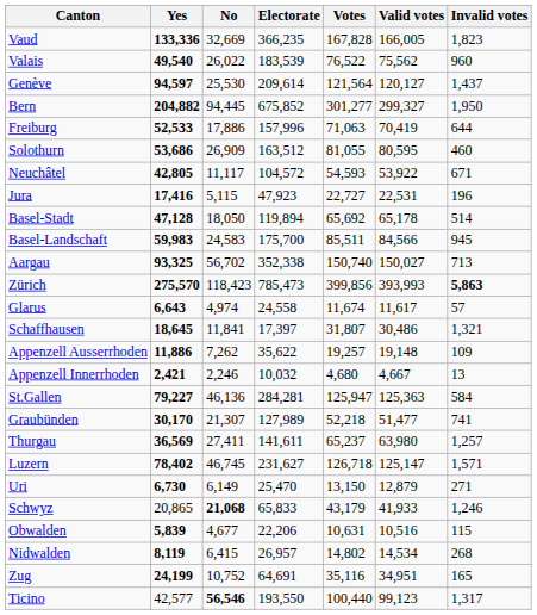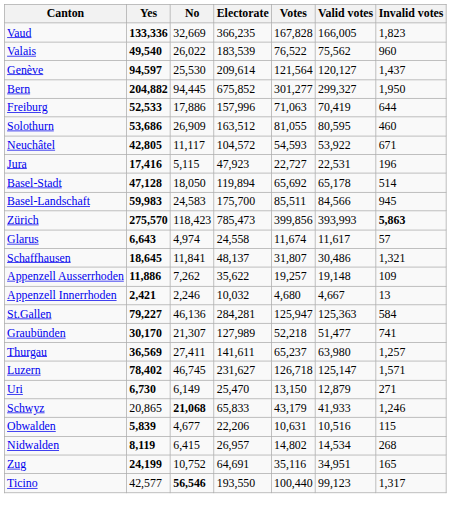 <table class="wikitable sortable">
 <tr>
 <th>Canton</th>
 <th>Yes</th>
 <th>No</th>
 <th>Electorate</th>
 <th>Votes</th>
 <th>Valid votes</th>
 <th>Invalid votes</th>
 </tr>
 <tr>
 <td><a href='#'>Vaud</a></td>
 <td><strong>133,336</strong></td>
 <td>32,669</td>
 <td>366,235</td>
 <td>167,828</td>
 <td>166,005</td>
 <td>1,823</td>
 </tr>
 <tr>
 <td><a href='#'>Valais</a></td>
 <td><strong>49,540</strong></td>
 <td>26,022</td>
 <td>183,539</td>
 <td>76,522</td>
 <td>75,562</td>
 <td>960</td>
 </tr>
 <tr>
 <td><a href='#'>Genève</a></td>
 <td><strong>94,597</strong></td>
 <td>25,530</td>
 <td>209,614</td>
 <td>121,564</td>
 <td>120,127</td>
 <td>1,437</td>
 </tr>
 <tr>
 <td><a href='#'>Bern</a></td>
 <td><strong>204,882</strong></td>
 <td>94,445</td>
 <td>675,852</td>
 <td>301,277</td>
 <td>299,327</td>
 <td>1,950</td>
 </tr>
 <tr>
 <td><a href='#'>Freiburg</a></td>
 <td><strong>52,533</strong></td>
 <td>17,886</td>
 <td>157,996</td>
 <td>71,063</td>
 <td>70,419</td>
 <td>644</td>
 </tr>
 <tr>
 <td><a href='#'>Solothurn</a></td>
 <td><strong>53,686</strong></td>
 <td>26,909</td>
 <td>163,512</td>
 <td>81,055</td>
 <td>80,595</td>
 <td>460</td>
 </tr>
 <tr>
 <td><a href='#'>Neuchâtel</a></td>
 <td><strong>42,805</strong></td>
 <td>11,117</td>
 <td>104,572</td>
 <td>54,593</td>
 <td>53,922</td>
 <td>671</td>
 </tr>
 <tr>
 <td><a href='#'>Jura</a></td>
 <td><strong>17,416</strong></td>
 <td>5,115</td>
 <td>47,923</td>
 <td>22,727</td>
 <td>22,531</td>
 <td>196</td>
 </tr>
 <tr>
 <td><a href='#'>Basel-Stadt</a></td>
 <td><strong>47,128</strong></td>
 <td>18,050</td>
 <td>119,894</td>
 <td>65,692</td>
 <td>65,178</td>
 <td>514</td>
 </tr>
 <tr>
 <td><a href='#'>Basel-Landschaft</a></td>
 <td><strong>59,983</strong></td>
 <td>24,583</td>
 <td>175,700</td>
 <td>85,511</td>
 <td>84,566</td>
 <td>945</td>
 </tr>
 <tr>
-<td><a href='#'>Aargau</a></td>
-<td><strong>93,325</strong></td>
-<td>56,702</td>
-<td>352,338</td>
-<td>150,740</td>
-<td>150,027</td>
-<td>713</td>
-</tr>
-<tr>
 <td><a href='#'>Zürich</a></td>
 <td><strong>275,570</strong></td>
 <td>118,423</td>
 <td>785,473</td>
 <td>399,856</td>
 <td>393,993</td>
 <td><strong>5,863</strong></td>
 </tr>
 <tr>
 <td><a href='#'>Glarus</a></td>
 <td><strong>6,643</strong></td>
 <td>4,974</td>
 <td>24,558</td>
 <td>11,674</td>
 <td>11,617</td>
 <td>57</td>
 </tr>
 <tr>
 <td><a href='#'>Schaffhausen</a></td>
 <td><strong>18,645</strong></td>
 <td>11,841</td>
-<td>17,397</td>
+<td>48,137</td>
 <td>31,807</td>
 <td>30,486</td>
 <td>1,321</td>
 </tr>
 <tr>
 <td><a href='#'>Appenzell Ausserrhoden</a></td>
 <td><strong>11,886</strong></td>
 <td>7,262</td>
 <td>35,622</td>
 <td>19,257</td>
 <td>19,148</td>
 <td>109</td>
 </tr>
 <tr>
 <td><a href='#'>Appenzell Innerrhoden</a></td>
 <td><strong>2,421</strong></td>
 <td>2,246</td>
 <td>10,032</td>
 <td>4,680</td>
 <td>4,667</td>
 <td>13</td>
 </tr>
 <tr>
 <td><a href='#'>St.Gallen</a></td>
 <td><strong>79,227</strong></td>
 <td>46,136</td>
 <td>284,281</td>
 <td>125,947</td>
 <td>125,363</td>
 <td>584</td>
 </tr>
 <tr>
 <td><a href='#'>Graubünden</a></td>
 <td><strong>30,170</strong></td>
 <td>21,307</td>
 <td>127,989</td>
 <td>52,218</td>
 <td>51,477</td>
 <td>741</td>
 </tr>
 <tr>
 <td><a href='#'>Thurgau</a></td>
 <td><strong>36,569</strong></td>
 <td>27,411</td>
 <td>141,611</td>
 <td>65,237</td>
 <td>63,980</td>
 <td>1,257</td>
 </tr>
 <tr>
 <td><a href='#'>Luzern</a></td>
 <td><strong>78,402</strong></td>
 <td>46,745</td>
 <td>231,627</td>
 <td>126,718</td>
 <td>125,147</td>
 <td>1,571</td>
 </tr>
 <tr>
 <td><a href='#'>Uri</a></td>
 <td><strong>6,730</strong></td>
 <td>6,149</td>
 <td>25,470</td>
 <td>13,150</td>
 <td>12,879</td>
 <td>271</td>
 </tr>
 <tr>
 <td><a href='#'>Schwyz</a></td>
 <td>20,865</td>
 <td><strong>21,068</strong></td>
 <td>65,833</td>
 <td>43,179</td>
 <td>41,933</td>
 <td>1,246</td>
 </tr>
 <tr>
 <td><a href='#'>Obwalden</a></td>
 <td><strong>5,839</strong></td>
 <td>4,677</td>
 <td>22,206</td>
 <td>10,631</td>
 <td>10,516</td>
 <td>115</td>
 </tr>
 <tr>
 <td><a href='#'>Nidwalden</a></td>
 <td><strong>8,119</strong></td>
 <td>6,415</td>
 <td>26,957</td>
 <td>14,802</td>
 <td>14,534</td>
 <td>268</td>
 </tr>
 <tr>
 <td><a href='#'>Zug</a></td>
 <td><strong>24,199</strong></td>
 <td>10,752</td>
 <td>64,691</td>
 <td>35,116</td>
 <td>34,951</td>
 <td>165</td>
 </tr>
 <tr>
 <td><a href='#'>Ticino</a></td>
 <td>42,577</td>
 <td><strong>56,546</strong></td>
 <td>193,550</td>
 <td>100,440</td>
 <td>99,123</td>
 <td>1,317</td>
 </tr>
 </table>
